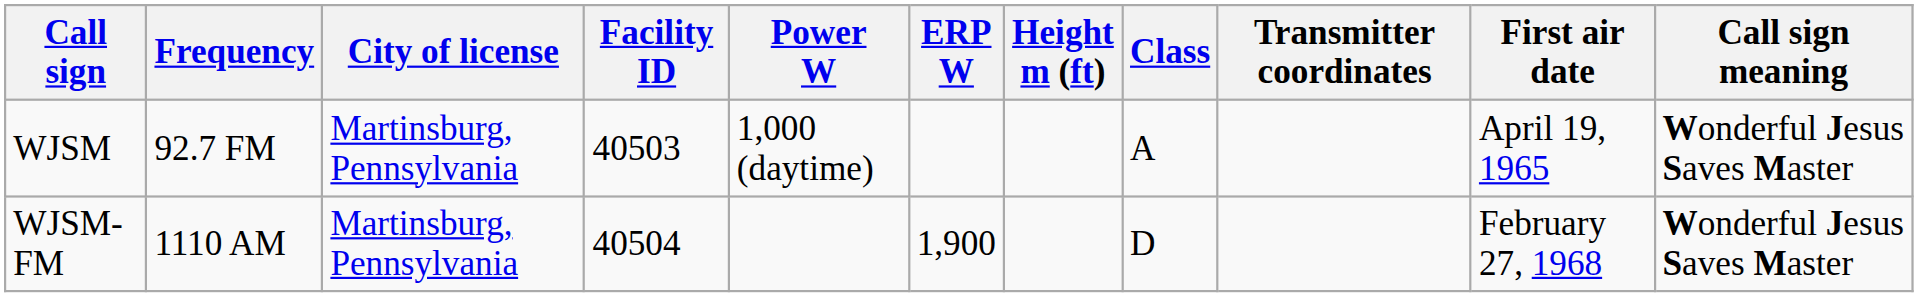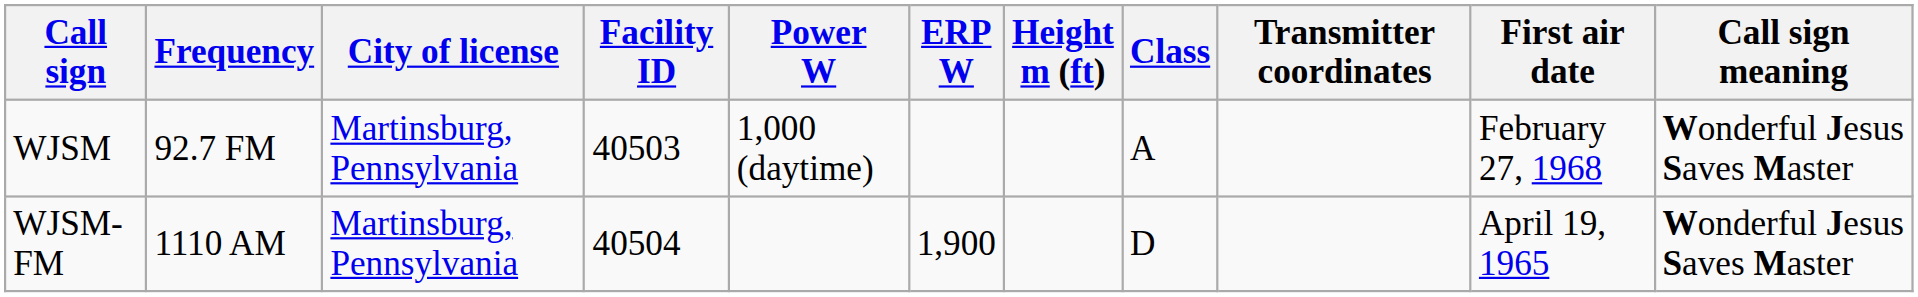 <table class="wikitable sortable">
 <tr>
 <th><a href='#'>Call sign</a></th>
 <th data-sort-type="number"><a href='#'>Frequency</a></th>
 <th><a href='#'>City of license</a></th>
 <th><a href='#'>Facility ID</a></th>
 <th data-sort-type="number"><a href='#'>Power</a><br><a href='#'>W</a></th>
 <th data-sort-type="number"><a href='#'>ERP</a><br><a href='#'>W</a></th>
 <th data-sort-type="number"><a href='#'>Height</a><br><a href='#'>m</a> (<a href='#'>ft</a>)</th>
 <th><a href='#'>Class</a></th>
 <th class="unsortable">Transmitter coordinates</th>
 <th class="unsortable">First air date</th>
 <th class="unsortable">Call sign meaning</th>
 </tr>
 <tr>
 <td>WJSM</td>
 <td>92.7 FM</td>
 <td><a href='#'>Martinsburg, Pennsylvania</a></td>
 <td>40503</td>
 <td>1,000 (daytime)</td>
 <td></td>
 <td></td>
 <td>A</td>
 <td></td>
-<td>April 19, <a href='#'>1965</a></td>
+<td>February 27, <a href='#'>1968</a></td>
 <td><strong>W</strong>onderful <strong>J</strong>esus <strong>S</strong>aves <strong>M</strong>aster</td>
 </tr>
 <tr>
 <td>WJSM-FM</td>
 <td>1110 AM</td>
 <td><a href='#'>Martinsburg, Pennsylvania</a></td>
 <td>40504</td>
 <td></td>
 <td>1,900</td>
 <td></td>
 <td>D</td>
 <td></td>
-<td>February 27, <a href='#'>1968</a></td>
+<td>April 19, <a href='#'>1965</a></td>
 <td><strong>W</strong>onderful <strong>J</strong>esus <strong>S</strong>aves <strong>M</strong>aster</td>
 </tr>
 </table>
